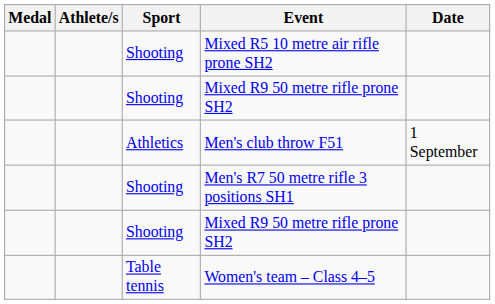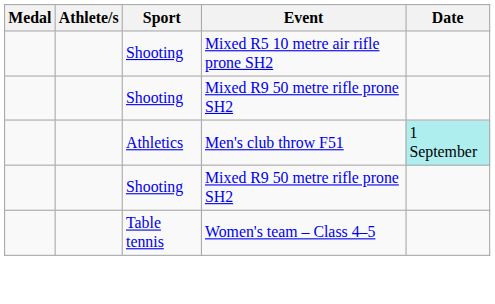 <table class="wikitable sortable" width=50% style="font-size:90%; text-align:left;">
 <tr>
 <th>Medal</th>
 <th>Athlete/s</th>
 <th>Sport</th>
 <th>Event</th>
 <th>Date</th>
 </tr>
 <tr>
 <td></td>
 <td></td>
 <td><a href='#'>Shooting</a></td>
 <td><a href='#'>Mixed R5 10 metre air rifle prone SH2</a></td>
 <td></td>
 </tr>
 <tr>
 <td></td>
 <td></td>
 <td><a href='#'>Shooting</a></td>
 <td><a href='#'>Mixed R9 50 metre rifle prone SH2</a></td>
 <td></td>
 </tr>
 <tr>
 <td></td>
 <td></td>
 <td><a href='#'>Athletics</a></td>
 <td><a href='#'>Men's club throw F51</a></td>
-<td>1 September</td>
-</tr>
-<tr>
-<td></td>
-<td></td>
-<td><a href='#'>Shooting</a></td>
-<td><a href='#'>Men's R7 50 metre rifle 3 positions SH1</a></td>
-<td></td>
+<td style="background: paleturquoise;">1 September</td>
 </tr>
 <tr>
 <td></td>
 <td></td>
 <td><a href='#'>Shooting</a></td>
 <td><a href='#'>Mixed R9 50 metre rifle prone SH2</a></td>
 <td></td>
 </tr>
 <tr>
 <td></td>
 <td><br></td>
 <td><a href='#'>Table tennis</a></td>
 <td><a href='#'>Women's team – Class 4–5</a></td>
 <td></td>
 </tr>
 </table>
